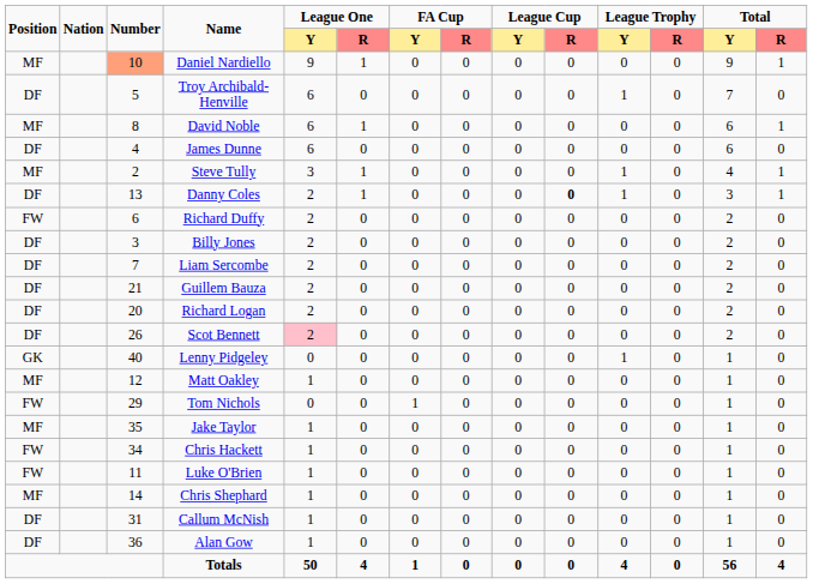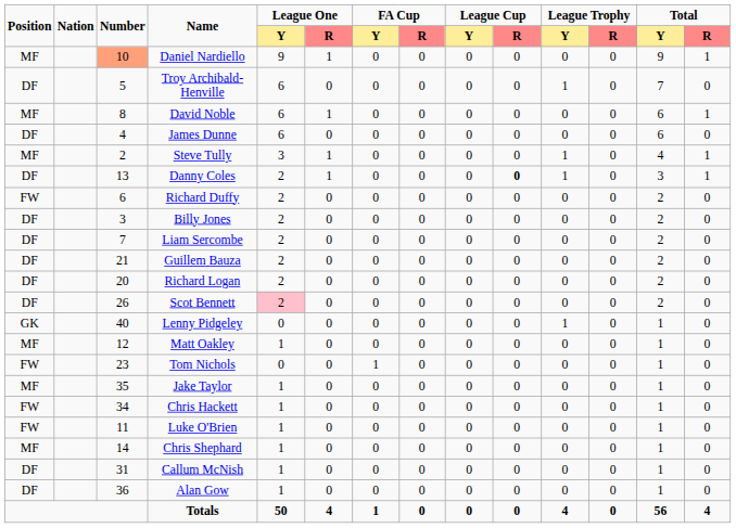 <table class="wikitable" style="font-size: 95%; text-align: center;">
 <tr style="text-align:center;">
 <td rowspan="2"  style="width:5%; "><strong>Position</strong></td>
 <td rowspan="2"  style="width:5%; "><strong>Nation</strong></td>
 <td rowspan="2"  style="width:5%; "><strong>Number</strong></td>
 <td rowspan="2"  style="width:15%; "><strong>Name</strong></td>
 <td colspan="2"><strong>League One</strong></td>
 <td colspan="2"><strong>FA Cup</strong></td>
 <td colspan="2"><strong>League Cup</strong></td>
 <td colspan="2"><strong>League Trophy</strong></td>
 <td colspan="2"><strong>Total</strong></td>
 </tr>
 <tr>
 <th style="width:60px; background:#fe9;">Y</th>
 <th style="width:60px; background:#ff8888;">R</th>
 <th style="width:60px; background:#fe9;">Y</th>
 <th style="width:60px; background:#ff8888;">R</th>
 <th style="width:60px; background:#fe9;">Y</th>
 <th style="width:60px; background:#ff8888;">R</th>
 <th style="width:60px; background:#fe9;">Y</th>
 <th style="width:60px; background:#ff8888;">R</th>
 <th style="width:60px; background:#fe9;">Y</th>
 <th style="width:60px; background:#ff8888;">R</th>
 </tr>
 <tr>
 <td>MF</td>
 <td></td>
 <td style="background: lightsalmon;">10</td>
 <td><a href='#'>Daniel Nardiello</a></td>
 <td>9</td>
 <td>1</td>
 <td>0</td>
 <td>0</td>
 <td>0</td>
 <td>0</td>
 <td>0</td>
 <td>0</td>
 <td>9</td>
 <td>1</td>
 </tr>
 <tr>
 <td>DF</td>
 <td></td>
 <td>5</td>
 <td><a href='#'>Troy Archibald-Henville</a></td>
 <td>6</td>
 <td>0</td>
 <td>0</td>
 <td>0</td>
 <td>0</td>
 <td>0</td>
 <td>1</td>
 <td>0</td>
 <td>7</td>
 <td>0</td>
 </tr>
 <tr>
 <td>MF</td>
 <td></td>
 <td>8</td>
 <td><a href='#'>David Noble</a></td>
 <td>6</td>
 <td>1</td>
 <td>0</td>
 <td>0</td>
 <td>0</td>
 <td>0</td>
 <td>0</td>
 <td>0</td>
 <td>6</td>
 <td>1</td>
 </tr>
 <tr>
 <td>DF</td>
 <td></td>
 <td>4</td>
 <td><a href='#'>James Dunne</a></td>
 <td>6</td>
 <td>0</td>
 <td>0</td>
 <td>0</td>
 <td>0</td>
 <td>0</td>
 <td>0</td>
 <td>0</td>
 <td>6</td>
 <td>0</td>
 </tr>
 <tr>
 <td>MF</td>
 <td></td>
 <td>2</td>
 <td><a href='#'>Steve Tully</a></td>
 <td>3</td>
 <td>1</td>
 <td>0</td>
 <td>0</td>
 <td>0</td>
 <td>0</td>
 <td>1</td>
 <td>0</td>
 <td>4</td>
 <td>1</td>
 </tr>
 <tr>
 <td>DF</td>
 <td></td>
 <td>13</td>
 <td><a href='#'>Danny Coles</a></td>
 <td>2</td>
 <td>1</td>
 <td>0</td>
 <td>0</td>
 <td>0</td>
 <td><strong>0</strong></td>
 <td>1</td>
 <td>0</td>
 <td>3</td>
 <td>1</td>
 </tr>
 <tr>
 <td>FW</td>
 <td></td>
 <td>6</td>
 <td><a href='#'>Richard Duffy</a></td>
 <td>2</td>
 <td>0</td>
 <td>0</td>
 <td>0</td>
 <td>0</td>
 <td>0</td>
 <td>0</td>
 <td>0</td>
 <td>2</td>
 <td>0</td>
 </tr>
 <tr>
 <td>DF</td>
 <td></td>
 <td>3</td>
 <td><a href='#'>Billy Jones</a></td>
 <td>2</td>
 <td>0</td>
 <td>0</td>
 <td>0</td>
 <td>0</td>
 <td>0</td>
 <td>0</td>
 <td>0</td>
 <td>2</td>
 <td>0</td>
 </tr>
 <tr>
 <td>DF</td>
 <td></td>
 <td>7</td>
 <td><a href='#'>Liam Sercombe</a></td>
 <td>2</td>
 <td>0</td>
 <td>0</td>
 <td>0</td>
 <td>0</td>
 <td>0</td>
 <td>0</td>
 <td>0</td>
 <td>2</td>
 <td>0</td>
 </tr>
 <tr>
 <td>DF</td>
 <td></td>
 <td>21</td>
 <td><a href='#'>Guillem Bauza</a></td>
 <td>2</td>
 <td>0</td>
 <td>0</td>
 <td>0</td>
 <td>0</td>
 <td>0</td>
 <td>0</td>
 <td>0</td>
 <td>2</td>
 <td>0</td>
 </tr>
 <tr>
 <td>DF</td>
 <td></td>
 <td>20</td>
 <td><a href='#'>Richard Logan</a></td>
 <td>2</td>
 <td>0</td>
 <td>0</td>
 <td>0</td>
 <td>0</td>
 <td>0</td>
 <td>0</td>
 <td>0</td>
 <td>2</td>
 <td>0</td>
 </tr>
 <tr>
 <td>DF</td>
 <td></td>
 <td>26</td>
 <td><a href='#'>Scot Bennett</a></td>
 <td style="background: pink;">2</td>
 <td>0</td>
 <td>0</td>
 <td>0</td>
 <td>0</td>
 <td>0</td>
 <td>0</td>
 <td>0</td>
 <td>2</td>
 <td>0</td>
 </tr>
 <tr>
 <td>GK</td>
 <td></td>
 <td>40</td>
 <td><a href='#'>Lenny Pidgeley</a></td>
 <td>0</td>
 <td>0</td>
 <td>0</td>
 <td>0</td>
 <td>0</td>
 <td>0</td>
 <td>1</td>
 <td>0</td>
 <td>1</td>
 <td>0</td>
 </tr>
 <tr>
 <td>MF</td>
 <td></td>
 <td>12</td>
 <td><a href='#'>Matt Oakley</a></td>
 <td>1</td>
 <td>0</td>
 <td>0</td>
 <td>0</td>
 <td>0</td>
 <td>0</td>
 <td>0</td>
 <td>0</td>
 <td>1</td>
 <td>0</td>
 </tr>
 <tr>
 <td>FW</td>
 <td></td>
-<td>29</td>
+<td>23</td>
 <td><a href='#'>Tom Nichols</a></td>
 <td>0</td>
 <td>0</td>
 <td>1</td>
 <td>0</td>
 <td>0</td>
 <td>0</td>
 <td>0</td>
 <td>0</td>
 <td>1</td>
 <td>0</td>
 </tr>
 <tr>
 <td>MF</td>
 <td></td>
 <td>35</td>
 <td><a href='#'>Jake Taylor</a></td>
 <td>1</td>
 <td>0</td>
 <td>0</td>
 <td>0</td>
 <td>0</td>
 <td>0</td>
 <td>0</td>
 <td>0</td>
 <td>1</td>
 <td>0</td>
 </tr>
 <tr>
 <td>FW</td>
 <td></td>
 <td>34</td>
 <td><a href='#'>Chris Hackett</a></td>
 <td>1</td>
 <td>0</td>
 <td>0</td>
 <td>0</td>
 <td>0</td>
 <td>0</td>
 <td>0</td>
 <td>0</td>
 <td>1</td>
 <td>0</td>
 </tr>
 <tr>
 <td>FW</td>
 <td></td>
 <td>11</td>
 <td><a href='#'>Luke O'Brien</a></td>
 <td>1</td>
 <td>0</td>
 <td>0</td>
 <td>0</td>
 <td>0</td>
 <td>0</td>
 <td>0</td>
 <td>0</td>
 <td>1</td>
 <td>0</td>
 </tr>
 <tr>
 <td>MF</td>
 <td></td>
 <td>14</td>
 <td><a href='#'>Chris Shephard</a></td>
 <td>1</td>
 <td>0</td>
 <td>0</td>
 <td>0</td>
 <td>0</td>
 <td>0</td>
 <td>0</td>
 <td>0</td>
 <td>1</td>
 <td>0</td>
 </tr>
 <tr>
 <td>DF</td>
 <td></td>
 <td>31</td>
 <td><a href='#'>Callum McNish</a></td>
 <td>1</td>
 <td>0</td>
 <td>0</td>
 <td>0</td>
 <td>0</td>
 <td>0</td>
 <td>0</td>
 <td>0</td>
 <td>1</td>
 <td>0</td>
 </tr>
 <tr>
 <td>DF</td>
 <td></td>
 <td>36</td>
 <td><a href='#'>Alan Gow</a></td>
 <td>1</td>
 <td>0</td>
 <td>0</td>
 <td>0</td>
 <td>0</td>
 <td>0</td>
 <td>0</td>
 <td>0</td>
 <td>1</td>
 <td>0</td>
 </tr>
 <tr>
 <td colspan=3></td>
 <td><strong>Totals</strong></td>
 <td><strong>50</strong></td>
 <td><strong>4</strong></td>
 <td><strong>1</strong></td>
 <td><strong>0</strong></td>
 <td><strong>0</strong></td>
 <td><strong>0</strong></td>
 <td><strong>4</strong></td>
 <td><strong>0</strong></td>
 <td><strong>56</strong></td>
 <td><strong>4</strong></td>
 </tr>
 </table>
